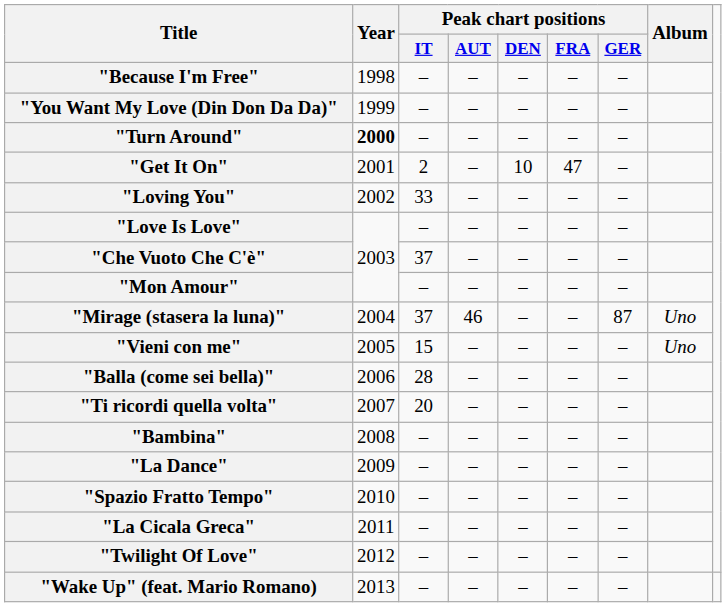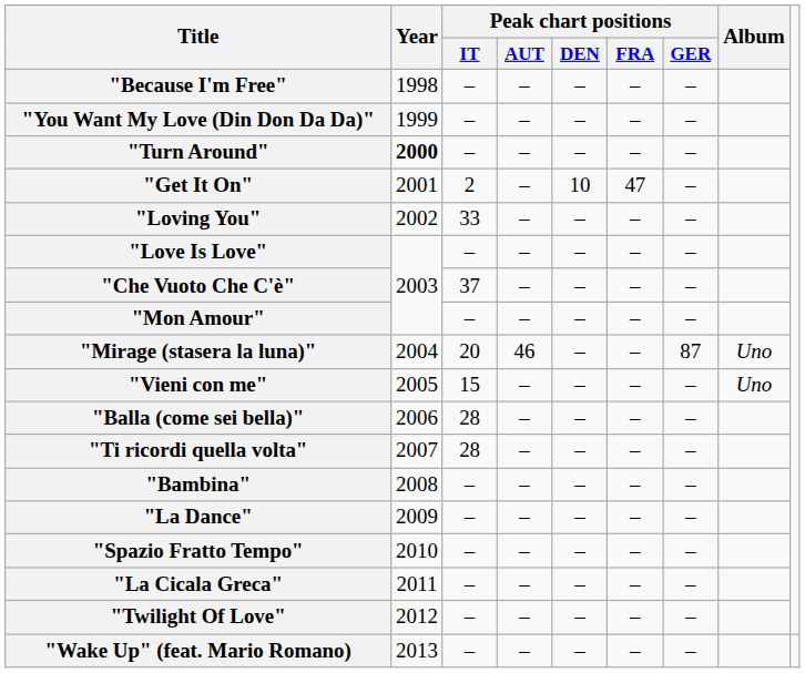 <table class="wikitable plainrowheaders" style="text-align:center;" border="1">
 <tr>
 <th scope="col" rowspan="2" style="width:19em;">Title</th>
 <th scope="col" rowspan="2">Year</th>
 <th scope="col" colspan="5">Peak chart positions</th>
 <th scope="col" rowspan="2">Album</th>
 </tr>
 <tr>
 <th scope="col" style="width:2.5em;font-size:90%;"><a href='#'>IT</a><br></th>
 <th scope="col" style="width:2.5em;font-size:90%;"><a href='#'>AUT</a><br></th>
 <th scope="col" style="width:2.5em;font-size:90%;"><a href='#'>DEN</a><br></th>
 <th scope="col" style="width:2.5em;font-size:90%;"><a href='#'>FRA</a><br></th>
 <th scope="col" style="width:2.5em;font-size:90%;"><a href='#'>GER</a><br></th>
 </tr>
 <tr>
 <th scope="row">"Because I'm Free"</th>
 <td>1998</td>
 <td>–</td>
 <td>–</td>
 <td>–</td>
 <td>–</td>
 <td>–</td>
 <td></td>
 </tr>
 <tr>
 <th scope="row">"You Want My Love (Din Don Da Da)"</th>
 <td>1999</td>
 <td>–</td>
 <td>–</td>
 <td>–</td>
 <td>–</td>
 <td>–</td>
 <td></td>
 </tr>
 <tr>
 <th scope="row">"Turn Around"</th>
 <td><strong>2000</strong></td>
 <td>–</td>
 <td>–</td>
 <td>–</td>
 <td>–</td>
 <td>–</td>
 <td></td>
 </tr>
 <tr>
 <th scope="row">"Get It On"</th>
 <td>2001</td>
 <td>2</td>
 <td>–</td>
 <td>10</td>
 <td>47</td>
 <td>–</td>
 <td></td>
 </tr>
 <tr>
 <th scope="row">"Loving You"</th>
 <td>2002</td>
 <td>33</td>
 <td>–</td>
 <td>–</td>
 <td>–</td>
 <td>–</td>
 <td></td>
 </tr>
 <tr>
 <th scope="row">"Love Is Love"</th>
 <td rowspan=3>2003</td>
 <td>–</td>
 <td>–</td>
 <td>–</td>
 <td>–</td>
 <td>–</td>
 <td></td>
 </tr>
 <tr>
 <th scope="row">"Che Vuoto Che C'è"</th>
 <td>37</td>
 <td>–</td>
 <td>–</td>
 <td>–</td>
 <td>–</td>
 <td></td>
 </tr>
 <tr>
 <th scope="row">"Mon Amour"</th>
 <td>–</td>
 <td>–</td>
 <td>–</td>
 <td>–</td>
 <td>–</td>
 <td></td>
 </tr>
 <tr>
 <th scope="row">"Mirage (stasera la luna)"</th>
 <td>2004</td>
-<td>37</td>
+<td>20</td>
 <td>46</td>
 <td>–</td>
 <td>–</td>
 <td>87</td>
 <td><em>Uno</em></td>
 </tr>
 <tr>
 <th scope="row">"Vieni con me"</th>
 <td>2005</td>
 <td>15</td>
 <td>–</td>
 <td>–</td>
 <td>–</td>
 <td>–</td>
 <td><em>Uno</em></td>
 </tr>
 <tr>
 <th scope="row">"Balla (come sei bella)"</th>
 <td>2006</td>
 <td>28</td>
 <td>–</td>
 <td>–</td>
 <td>–</td>
 <td>–</td>
 <td></td>
 </tr>
 <tr>
 <th scope="row">"Ti ricordi quella volta"</th>
 <td>2007</td>
-<td>20</td>
+<td>28</td>
 <td>–</td>
 <td>–</td>
 <td>–</td>
 <td>–</td>
 <td></td>
 </tr>
 <tr>
 <th scope="row">"Bambina"</th>
 <td>2008</td>
 <td>–</td>
 <td>–</td>
 <td>–</td>
 <td>–</td>
 <td>–</td>
 <td></td>
 </tr>
 <tr>
 <th scope="row">"La Dance"</th>
 <td>2009</td>
 <td>–</td>
 <td>–</td>
 <td>–</td>
 <td>–</td>
 <td>–</td>
 <td></td>
 </tr>
 <tr>
 <th scope="row">"Spazio Fratto Tempo"</th>
 <td>2010</td>
 <td>–</td>
 <td>–</td>
 <td>–</td>
 <td>–</td>
 <td>–</td>
 <td></td>
 </tr>
 <tr>
 <th scope="row">"La Cicala Greca"</th>
 <td>2011</td>
 <td>–</td>
 <td>–</td>
 <td>–</td>
 <td>–</td>
 <td>–</td>
 <td></td>
 </tr>
 <tr>
 <th scope="row">"Twilight Of Love"</th>
 <td>2012</td>
 <td>–</td>
 <td>–</td>
 <td>–</td>
 <td>–</td>
 <td>–</td>
 <td></td>
 </tr>
 <tr>
 <th scope="row">"Wake Up" (feat. Mario Romano)</th>
 <td>2013</td>
 <td>–</td>
 <td>–</td>
 <td>–</td>
 <td>–</td>
 <td>–</td>
 <td></td>
 <td></td>
 </tr>
 </table>
